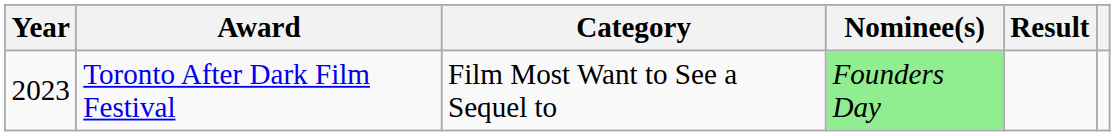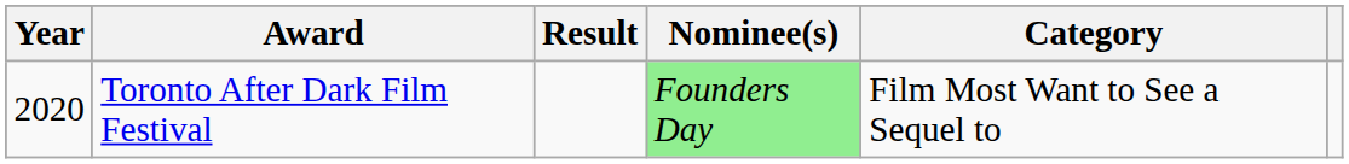 <table class="wikitable sortable">
 <tr>
 <th>Year</th>
 <th>Award</th>
+<th>Result</th>
+<th>Nominee(s)</th>
 <th>Category</th>
-<th>Nominee(s)</th>
-<th>Result</th>
 <th class="unsortable"></th>
 </tr>
 <tr>
-<td>2023</td>
+<td>2020</td>
 <td><a href='#'>Toronto After Dark Film Festival</a></td>
+<td></td>
+<td style="background: lightgreen;"><em>Founders Day</em></td>
 <td>Film Most Want to See a Sequel to</td>
-<td style="background: lightgreen;"><em>Founders Day</em></td>
-<td></td>
 <td></td>
 </tr>
 </table>
